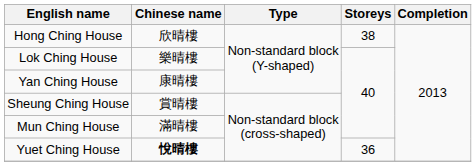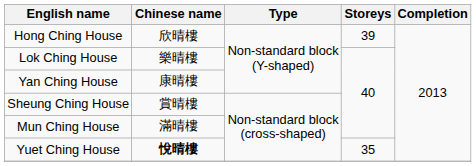 <table class="wikitable" style="text-align: center">
 <tr>
 <th>English name</th>
 <th>Chinese name</th>
 <th>Type</th>
 <th>Storeys</th>
 <th>Completion</th>
 </tr>
 <tr>
 <td>Hong Ching House</td>
 <td>欣晴樓</td>
 <td rowspan="3">Non-standard block<br>(Y-shaped)</td>
-<td rowspan="1">38</td>
+<td rowspan="1">39</td>
 <td rowspan="6">2013</td>
 </tr>
 <tr>
 <td>Lok Ching House</td>
 <td>樂晴樓</td>
 <td rowspan="4">40</td>
 </tr>
 <tr>
 <td>Yan Ching House</td>
 <td>康晴樓</td>
 </tr>
 <tr>
 <td>Sheung Ching House</td>
 <td>賞晴樓</td>
 <td rowspan="3">Non-standard block<br>(cross-shaped)</td>
 </tr>
 <tr>
 <td>Mun Ching House</td>
 <td>滿晴樓</td>
 </tr>
 <tr>
 <td>Yuet Ching House</td>
 <td><strong>悅晴樓</strong></td>
-<td rowspan="1">36</td>
+<td rowspan="1">35</td>
 </tr>
 <tr>
 </tr>
 </table>
